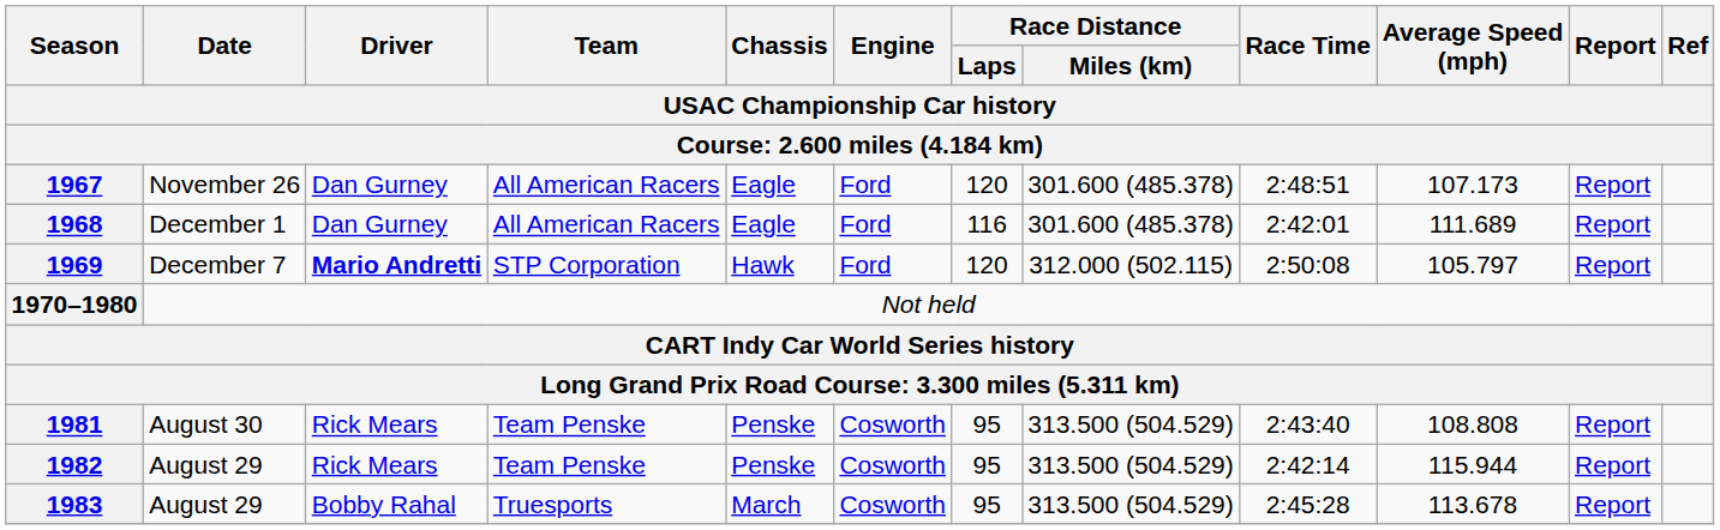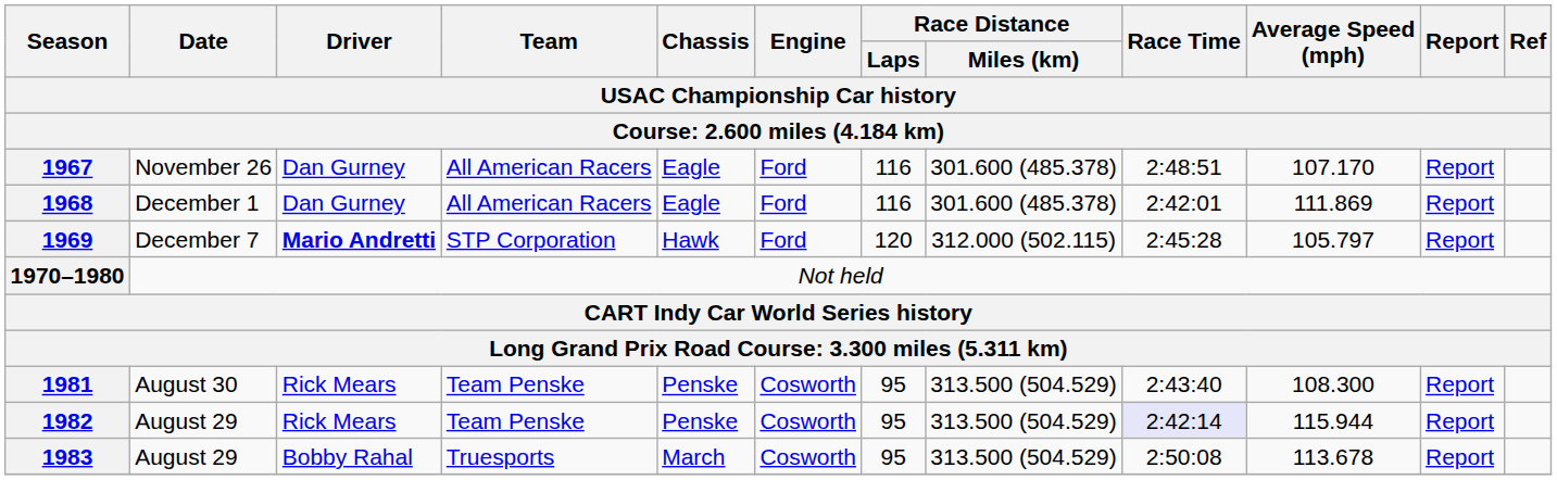 <table class="wikitable" style="font-size: 95%;">
 <tr>
 <th rowspan="2">Season</th>
 <th rowspan="2">Date</th>
 <th rowspan="2">Driver</th>
 <th rowspan="2">Team</th>
 <th rowspan="2">Chassis</th>
 <th rowspan="2">Engine</th>
 <th colspan="2">Race Distance</th>
 <th rowspan="2">Race Time</th>
 <th rowspan="2">Average Speed<br>(mph)</th>
 <th rowspan="2">Report</th>
 <th rowspan="2">Ref</th>
 </tr>
 <tr>
 <th>Laps</th>
 <th>Miles (km)</th>
 </tr>
 <tr>
 <th colspan=12>USAC Championship Car history</th>
 </tr>
 <tr>
 <th colspan=12>Course: 2.600 miles (4.184 km)</th>
 </tr>
 <tr>
 <th><a href='#'>1967</a></th>
 <td>November 26</td>
 <td> <a href='#'>Dan Gurney</a></td>
 <td><a href='#'>All American Racers</a></td>
 <td><a href='#'>Eagle</a></td>
 <td><a href='#'>Ford</a></td>
-<td align="center">120</td>
+<td align="center">116</td>
 <td align="center">301.600 (485.378)</td>
 <td align="center">2:48:51</td>
-<td align="center">107.173</td>
+<td align="center">107.170</td>
 <td><a href='#'>Report</a></td>
 <td></td>
 </tr>
 <tr>
 <th><a href='#'>1968</a></th>
 <td>December 1</td>
 <td> <a href='#'>Dan Gurney</a></td>
 <td><a href='#'>All American Racers</a></td>
 <td><a href='#'>Eagle</a></td>
 <td><a href='#'>Ford</a></td>
 <td align="center">116</td>
 <td align="center">301.600 (485.378)</td>
 <td align="center">2:42:01</td>
-<td align="center">111.689</td>
+<td align="center">111.869</td>
 <td><a href='#'>Report</a></td>
 <td></td>
 </tr>
 <tr>
 <th><a href='#'>1969</a></th>
 <td>December 7</td>
 <td><strong> <a href='#'>Mario Andretti</a></strong></td>
 <td><a href='#'>STP Corporation</a></td>
 <td><a href='#'>Hawk</a></td>
 <td><a href='#'>Ford</a></td>
 <td align="center">120</td>
 <td align="center">312.000 (502.115)</td>
-<td align="center">2:50:08</td>
+<td align="center">2:45:28</td>
 <td align="center">105.797</td>
 <td><a href='#'>Report</a></td>
 <td></td>
 </tr>
 <tr>
 <th>1970–1980</th>
 <td colspan="12" align=center><em>Not held</em></td>
 </tr>
 <tr>
 <th colspan=12>CART Indy Car World Series history</th>
 </tr>
 <tr>
 <th colspan=12>Long Grand Prix Road Course: 3.300 miles (5.311 km)</th>
 </tr>
 <tr>
 <th><a href='#'>1981</a></th>
 <td>August 30</td>
 <td> <a href='#'>Rick Mears</a></td>
 <td><a href='#'>Team Penske</a></td>
 <td><a href='#'>Penske</a></td>
 <td><a href='#'>Cosworth</a></td>
 <td align="center">95</td>
 <td align="center">313.500 (504.529)</td>
 <td align="center">2:43:40</td>
-<td align="center">108.808</td>
+<td align="center">108.300</td>
 <td><a href='#'>Report</a></td>
 <td></td>
 </tr>
 <tr>
 <th><a href='#'>1982</a></th>
 <td>August 29</td>
 <td> <a href='#'>Rick Mears</a></td>
 <td><a href='#'>Team Penske</a></td>
 <td><a href='#'>Penske</a></td>
 <td><a href='#'>Cosworth</a></td>
 <td align="center">95</td>
 <td align="center">313.500 (504.529)</td>
-<td align="center">2:42:14</td>
+<td align="center" style="background: lavender;">2:42:14</td>
 <td align="center">115.944</td>
 <td><a href='#'>Report</a></td>
 <td></td>
 </tr>
 <tr>
 <th><a href='#'>1983</a></th>
 <td>August 29</td>
 <td> <a href='#'>Bobby Rahal</a></td>
 <td><a href='#'>Truesports</a></td>
 <td><a href='#'>March</a></td>
 <td><a href='#'>Cosworth</a></td>
 <td align="center">95</td>
 <td align="center">313.500 (504.529)</td>
-<td align="center">2:45:28</td>
+<td align="center">2:50:08</td>
 <td align="center">113.678</td>
 <td><a href='#'>Report</a></td>
 <td></td>
 </tr>
 <tr>
 </tr>
 </table>
